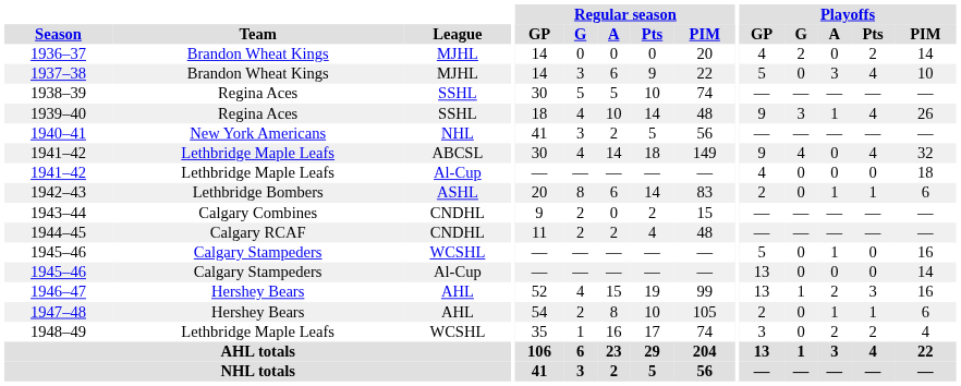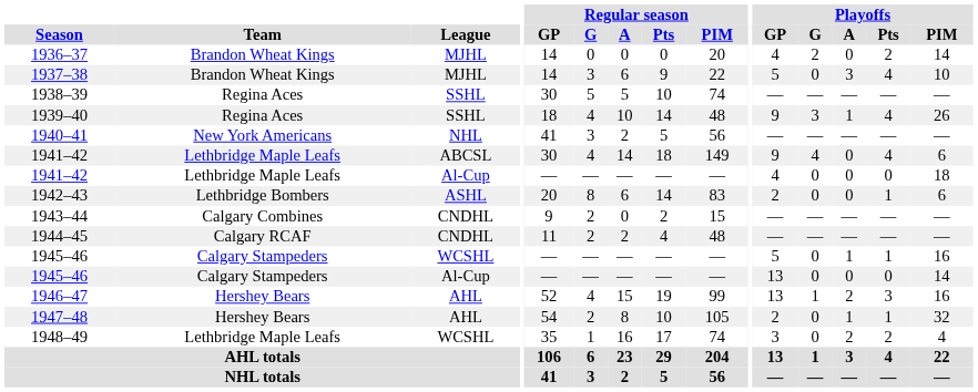 <table border="0" cellpadding="1" cellspacing="0" style="text-align:center; width:60em">
 <tr bgcolor="#e0e0e0">
 <th colspan="3" bgcolor="#ffffff"></th>
 <th rowspan="100" bgcolor="#ffffff"></th>
 <th colspan="5"><a href='#'>Regular season</a></th>
 <th rowspan="100" bgcolor="#ffffff"></th>
 <th colspan="5"><a href='#'>Playoffs</a></th>
 </tr>
 <tr bgcolor="#e0e0e0">
 <th><a href='#'>Season</a></th>
 <th>Team</th>
 <th>League</th>
 <th>GP</th>
 <th><a href='#'>G</a></th>
 <th><a href='#'>A</a></th>
 <th><a href='#'>Pts</a></th>
 <th><a href='#'>PIM</a></th>
 <th>GP</th>
 <th>G</th>
 <th>A</th>
 <th>Pts</th>
 <th>PIM</th>
 </tr>
 <tr>
 <td><a href='#'>1936–37</a></td>
 <td><a href='#'>Brandon Wheat Kings</a></td>
 <td><a href='#'>MJHL</a></td>
 <td>14</td>
 <td>0</td>
 <td>0</td>
 <td>0</td>
 <td>20</td>
 <td>4</td>
 <td>2</td>
 <td>0</td>
 <td>2</td>
 <td>14</td>
 </tr>
 <tr bgcolor="#f0f0f0">
 <td><a href='#'>1937–38</a></td>
 <td>Brandon Wheat Kings</td>
 <td>MJHL</td>
 <td>14</td>
 <td>3</td>
 <td>6</td>
 <td>9</td>
 <td>22</td>
 <td>5</td>
 <td>0</td>
 <td>3</td>
 <td>4</td>
 <td>10</td>
 </tr>
 <tr>
 <td>1938–39</td>
 <td>Regina Aces</td>
 <td><a href='#'>SSHL</a></td>
 <td>30</td>
 <td>5</td>
 <td>5</td>
 <td>10</td>
 <td>74</td>
 <td>—</td>
 <td>—</td>
 <td>—</td>
 <td>—</td>
 <td>—</td>
 </tr>
 <tr bgcolor="#f0f0f0">
 <td>1939–40</td>
 <td>Regina Aces</td>
 <td>SSHL</td>
 <td>18</td>
 <td>4</td>
 <td>10</td>
 <td>14</td>
 <td>48</td>
 <td>9</td>
 <td>3</td>
 <td>1</td>
 <td>4</td>
 <td>26</td>
 </tr>
 <tr>
 <td><a href='#'>1940–41</a></td>
 <td><a href='#'>New York Americans</a></td>
 <td><a href='#'>NHL</a></td>
 <td>41</td>
 <td>3</td>
 <td>2</td>
 <td>5</td>
 <td>56</td>
 <td>—</td>
 <td>—</td>
 <td>—</td>
 <td>—</td>
 <td>—</td>
 </tr>
 <tr bgcolor="#f0f0f0">
 <td>1941–42</td>
 <td><a href='#'>Lethbridge Maple Leafs</a></td>
 <td>ABCSL</td>
 <td>30</td>
 <td>4</td>
 <td>14</td>
 <td>18</td>
 <td>149</td>
 <td>9</td>
 <td>4</td>
 <td>0</td>
 <td>4</td>
-<td>32</td>
+<td>6</td>
 </tr>
 <tr>
 <td><a href='#'>1941–42</a></td>
 <td>Lethbridge Maple Leafs</td>
 <td><a href='#'>Al-Cup</a></td>
 <td>—</td>
 <td>—</td>
 <td>—</td>
 <td>—</td>
 <td>—</td>
 <td>4</td>
 <td>0</td>
 <td>0</td>
 <td>0</td>
 <td>18</td>
 </tr>
 <tr bgcolor="#f0f0f0">
 <td>1942–43</td>
 <td>Lethbridge Bombers</td>
 <td><a href='#'>ASHL</a></td>
 <td>20</td>
 <td>8</td>
 <td>6</td>
 <td>14</td>
 <td>83</td>
 <td>2</td>
 <td>0</td>
-<td>1</td>
+<td>0</td>
 <td>1</td>
 <td>6</td>
 </tr>
 <tr>
 <td>1943–44</td>
 <td>Calgary Combines</td>
 <td>CNDHL</td>
 <td>9</td>
 <td>2</td>
 <td>0</td>
 <td>2</td>
 <td>15</td>
 <td>—</td>
 <td>—</td>
 <td>—</td>
 <td>—</td>
 <td>—</td>
 </tr>
 <tr bgcolor="#f0f0f0">
 <td>1944–45</td>
 <td>Calgary RCAF</td>
 <td>CNDHL</td>
 <td>11</td>
 <td>2</td>
 <td>2</td>
 <td>4</td>
 <td>48</td>
 <td>—</td>
 <td>—</td>
 <td>—</td>
 <td>—</td>
 <td>—</td>
 </tr>
 <tr>
 <td>1945–46</td>
 <td><a href='#'>Calgary Stampeders</a></td>
 <td><a href='#'>WCSHL</a></td>
 <td>—</td>
 <td>—</td>
 <td>—</td>
 <td>—</td>
 <td>—</td>
 <td>5</td>
 <td>0</td>
 <td>1</td>
-<td>0</td>
+<td>1</td>
 <td>16</td>
 </tr>
 <tr bgcolor="#f0f0f0">
 <td><a href='#'>1945–46</a></td>
 <td>Calgary Stampeders</td>
 <td>Al-Cup</td>
 <td>—</td>
 <td>—</td>
 <td>—</td>
 <td>—</td>
 <td>—</td>
 <td>13</td>
 <td>0</td>
 <td>0</td>
 <td>0</td>
 <td>14</td>
 </tr>
 <tr>
 <td><a href='#'>1946–47</a></td>
 <td><a href='#'>Hershey Bears</a></td>
 <td><a href='#'>AHL</a></td>
 <td>52</td>
 <td>4</td>
 <td>15</td>
 <td>19</td>
 <td>99</td>
 <td>13</td>
 <td>1</td>
 <td>2</td>
 <td>3</td>
 <td>16</td>
 </tr>
 <tr bgcolor="#f0f0f0">
 <td><a href='#'>1947–48</a></td>
 <td>Hershey Bears</td>
 <td>AHL</td>
 <td>54</td>
 <td>2</td>
 <td>8</td>
 <td>10</td>
 <td>105</td>
 <td>2</td>
 <td>0</td>
 <td>1</td>
 <td>1</td>
-<td>6</td>
+<td>32</td>
 </tr>
 <tr>
 <td>1948–49</td>
 <td>Lethbridge Maple Leafs</td>
 <td>WCSHL</td>
 <td>35</td>
 <td>1</td>
 <td>16</td>
 <td>17</td>
 <td>74</td>
 <td>3</td>
 <td>0</td>
 <td>2</td>
 <td>2</td>
 <td>4</td>
 </tr>
 <tr bgcolor="#e0e0e0">
 <th colspan="3">AHL totals</th>
 <th>106</th>
 <th>6</th>
 <th>23</th>
 <th>29</th>
 <th>204</th>
 <th>13</th>
 <th>1</th>
 <th>3</th>
 <th>4</th>
 <th>22</th>
 </tr>
 <tr bgcolor="#e0e0e0">
 <th colspan="3">NHL totals</th>
 <th>41</th>
 <th>3</th>
 <th>2</th>
 <th>5</th>
 <th>56</th>
 <th>—</th>
 <th>—</th>
 <th>—</th>
 <th>—</th>
 <th>—</th>
 </tr>
 </table>
